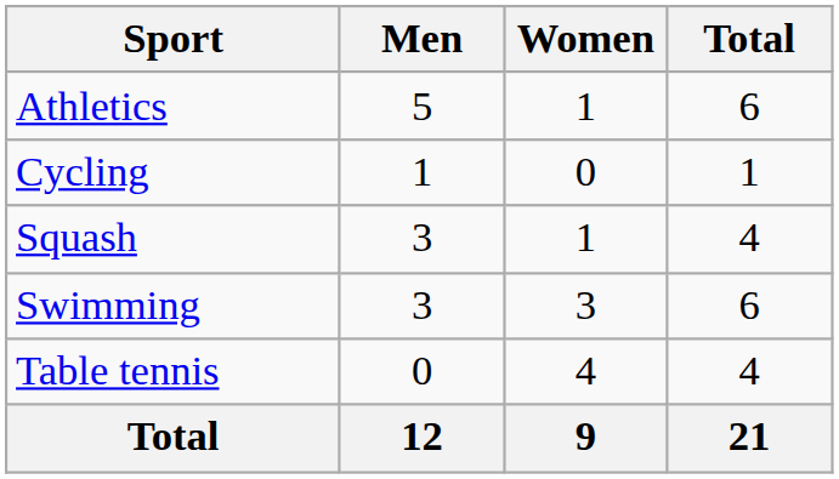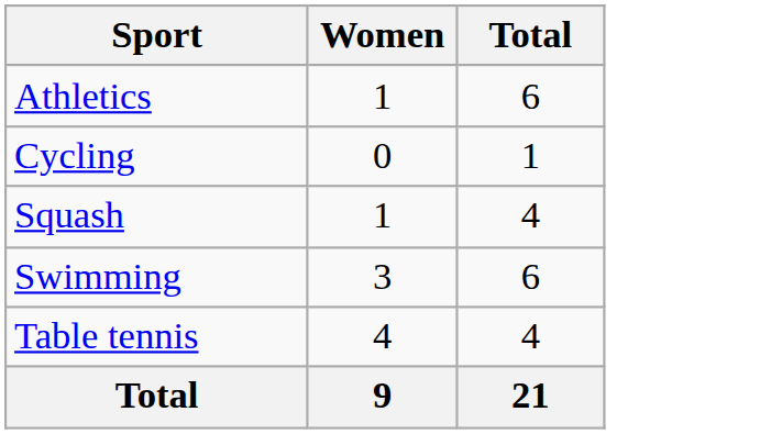 <table class="wikitable sortable" style="text-align:center;">
 <tr>
 <th width=120>Sport</th>
-<th width=55>Men</th>
 <th width=55>Women</th>
 <th width=55>Total</th>
 </tr>
 <tr>
 <td align=left><a href='#'>Athletics</a></td>
-<td>5</td>
 <td>1</td>
 <td>6</td>
 </tr>
 <tr>
 <td align=left><a href='#'>Cycling</a></td>
-<td>1</td>
 <td>0</td>
 <td>1</td>
 </tr>
 <tr>
 <td align=left><a href='#'>Squash</a></td>
-<td>3</td>
 <td>1</td>
 <td>4</td>
 </tr>
 <tr>
 <td align=left><a href='#'>Swimming</a></td>
 <td>3</td>
-<td>3</td>
 <td>6</td>
 </tr>
 <tr>
 <td align=left><a href='#'>Table tennis</a></td>
-<td>0</td>
 <td>4</td>
 <td>4</td>
 </tr>
 <tr>
 <th>Total</th>
-<th>12</th>
 <th>9</th>
 <th>21</th>
 </tr>
 </table>
